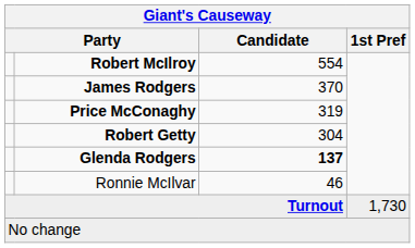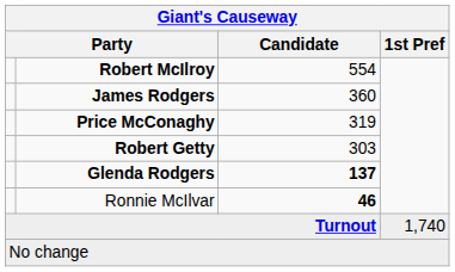 <table class="wikitable">
 <tr>
 <th colspan="4" align="center"><a href='#'>Giant's Causeway</a></th>
 </tr>
 <tr>
 <th colspan="2" align="center" width=200>Party</th>
 <th width=150>Candidate</th>
 <th width=60>1st Pref</th>
 </tr>
 <tr>
 <td></td>
 <td align="right"><strong>Robert McIlroy</strong></td>
 <td align="right">554</td>
 </tr>
 <tr>
 <td></td>
 <td align="right"><strong>James Rodgers</strong></td>
-<td align="right">370</td>
+<td align="right">360</td>
 </tr>
 <tr>
 <td></td>
 <td align="right"><strong>Price McConaghy</strong></td>
 <td align="right">319</td>
 </tr>
 <tr>
 <td></td>
 <td align="right"><strong>Robert Getty</strong></td>
-<td align="right">304</td>
+<td align="right">303</td>
 </tr>
 <tr>
 <td></td>
 <td align="right"><strong>Glenda Rodgers</strong></td>
 <td align="right"><strong>137</strong></td>
 </tr>
 <tr>
 <td></td>
 <td align="right">Ronnie McIlvar</td>
-<td align="right">46</td>
+<td align="right"><strong>46</strong></td>
 </tr>
 <tr bgcolor="EEEEEE">
 <td colspan=3 align="right"><strong><a href='#'>Turnout</a></strong></td>
-<td align="right">1,730</td>
+<td align="right">1,740</td>
 </tr>
 <tr bgcolor="EEEEEE">
 <td colspan=4>No change</td>
 </tr>
 </table>
